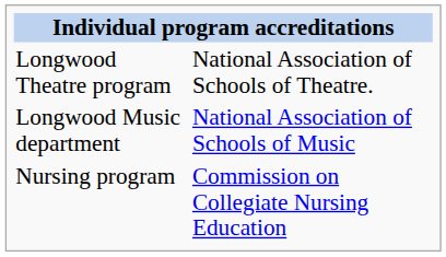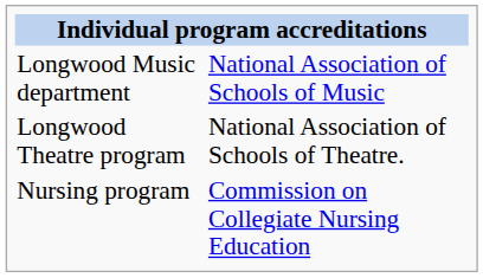 <table class="infobox" style="width:300px;">
 <tr>
 <th colspan="2"  style="text-align:center; background:#bcd2ee;">Individual program accreditations</th>
+</tr>
+<tr>
+<td>Longwood Music department</td>
+<td><a href='#'>National Association of Schools of Music</a></td>
 </tr>
 <tr>
 <td>Longwood Theatre program</td>
 <td>National Association of Schools of Theatre.</td>
 </tr>
 <tr>
-<td>Longwood Music department</td>
-<td><a href='#'>National Association of Schools of Music</a></td>
-</tr>
-<tr>
 <td>Nursing program</td>
 <td><a href='#'>Commission on Collegiate Nursing Education</a></td>
 </tr>
 </table>
